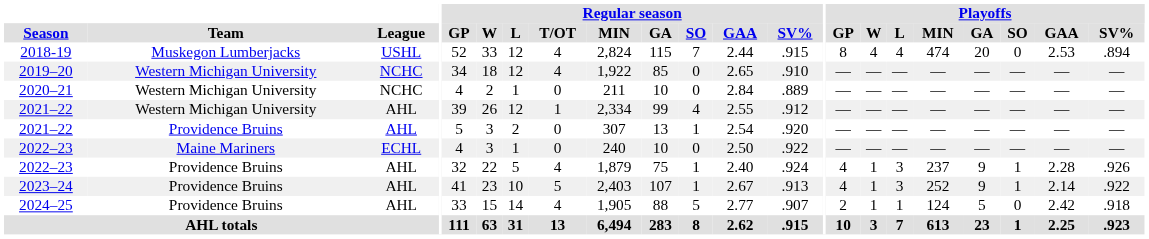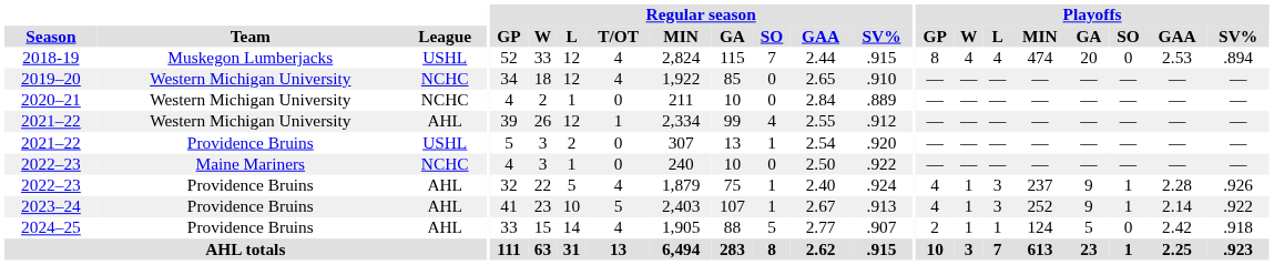 <table border="0" cellpadding="1" cellspacing="0" style="text-align:center; width:75%;">
 <tr bgcolor="#e0e0e0">
 <th colspan="3" bgcolor="#ffffff"></th>
 <th rowspan="102" bgcolor="#ffffff"></th>
 <th colspan="9" bgcolor="#e0e0e0"><a href='#'>Regular season</a></th>
 <th rowspan="102" bgcolor="#ffffff"></th>
 <th colspan="8" bgcolor="#e0e0e0"><a href='#'>Playoffs</a></th>
 </tr>
 <tr bgcolor="#e0e0e0">
 <th><a href='#'>Season</a></th>
 <th>Team</th>
 <th>League</th>
 <th>GP</th>
 <th>W</th>
 <th>L</th>
 <th>T/OT</th>
 <th>MIN</th>
 <th>GA</th>
 <th><a href='#'>SO</a></th>
 <th><a href='#'>GAA</a></th>
 <th><a href='#'>SV%</a></th>
 <th>GP</th>
 <th>W</th>
 <th>L</th>
 <th>MIN</th>
 <th>GA</th>
 <th>SO</th>
 <th>GAA</th>
 <th>SV%</th>
 </tr>
 <tr>
 <td><a href='#'>2018-19</a></td>
 <td><a href='#'>Muskegon Lumberjacks</a></td>
 <td><a href='#'>USHL</a></td>
 <td>52</td>
 <td>33</td>
 <td>12</td>
 <td>4</td>
 <td>2,824</td>
 <td>115</td>
 <td>7</td>
 <td>2.44</td>
 <td>.915</td>
 <td>8</td>
 <td>4</td>
 <td>4</td>
 <td>474</td>
 <td>20</td>
 <td>0</td>
 <td>2.53</td>
 <td>.894</td>
 </tr>
 <tr bgcolor="#f0f0f0">
 <td><a href='#'>2019–20</a></td>
 <td><a href='#'>Western Michigan University</a></td>
 <td><a href='#'>NCHC</a></td>
 <td>34</td>
 <td>18</td>
 <td>12</td>
 <td>4</td>
 <td>1,922</td>
 <td>85</td>
 <td>0</td>
 <td>2.65</td>
 <td>.910</td>
 <td>—</td>
 <td>—</td>
 <td>—</td>
 <td>—</td>
 <td>—</td>
 <td>—</td>
 <td>—</td>
 <td>—</td>
 </tr>
 <tr>
 <td><a href='#'>2020–21</a></td>
 <td>Western Michigan University</td>
 <td>NCHC</td>
 <td>4</td>
 <td>2</td>
 <td>1</td>
 <td>0</td>
 <td>211</td>
 <td>10</td>
 <td>0</td>
 <td>2.84</td>
 <td>.889</td>
 <td>—</td>
 <td>—</td>
 <td>—</td>
 <td>—</td>
 <td>—</td>
 <td>—</td>
 <td>—</td>
 <td>—</td>
 </tr>
 <tr bgcolor="#f0f0f0">
 <td><a href='#'>2021–22</a></td>
 <td>Western Michigan University</td>
 <td>AHL</td>
 <td>39</td>
 <td>26</td>
 <td>12</td>
 <td>1</td>
 <td>2,334</td>
 <td>99</td>
 <td>4</td>
 <td>2.55</td>
 <td>.912</td>
 <td>—</td>
 <td>—</td>
 <td>—</td>
 <td>—</td>
 <td>—</td>
 <td>—</td>
 <td>—</td>
 <td>—</td>
 </tr>
 <tr>
 <td><a href='#'>2021–22</a></td>
 <td><a href='#'>Providence Bruins</a></td>
-<td><a href='#'>AHL</a></td>
+<td><a href='#'>USHL</a></td>
 <td>5</td>
 <td>3</td>
 <td>2</td>
 <td>0</td>
 <td>307</td>
 <td>13</td>
 <td>1</td>
 <td>2.54</td>
 <td>.920</td>
 <td>—</td>
 <td>—</td>
 <td>—</td>
 <td>—</td>
 <td>—</td>
 <td>—</td>
 <td>—</td>
 <td>—</td>
 </tr>
 <tr bgcolor="#f0f0f0">
 <td><a href='#'>2022–23</a></td>
 <td><a href='#'>Maine Mariners</a></td>
-<td><a href='#'>ECHL</a></td>
+<td><a href='#'>NCHC</a></td>
 <td>4</td>
 <td>3</td>
 <td>1</td>
 <td>0</td>
 <td>240</td>
 <td>10</td>
 <td>0</td>
 <td>2.50</td>
 <td>.922</td>
 <td>—</td>
 <td>—</td>
 <td>—</td>
 <td>—</td>
 <td>—</td>
 <td>—</td>
 <td>—</td>
 <td>—</td>
 </tr>
 <tr>
 <td><a href='#'>2022–23</a></td>
 <td>Providence Bruins</td>
 <td>AHL</td>
 <td>32</td>
 <td>22</td>
 <td>5</td>
 <td>4</td>
 <td>1,879</td>
 <td>75</td>
 <td>1</td>
 <td>2.40</td>
 <td>.924</td>
 <td>4</td>
 <td>1</td>
 <td>3</td>
 <td>237</td>
 <td>9</td>
 <td>1</td>
 <td>2.28</td>
 <td>.926</td>
 </tr>
 <tr bgcolor="#f0f0f0">
 <td><a href='#'>2023–24</a></td>
 <td>Providence Bruins</td>
 <td>AHL</td>
 <td>41</td>
 <td>23</td>
 <td>10</td>
 <td>5</td>
 <td>2,403</td>
 <td>107</td>
 <td>1</td>
 <td>2.67</td>
 <td>.913</td>
 <td>4</td>
 <td>1</td>
 <td>3</td>
 <td>252</td>
 <td>9</td>
 <td>1</td>
 <td>2.14</td>
 <td>.922</td>
 </tr>
 <tr>
 <td><a href='#'>2024–25</a></td>
 <td>Providence Bruins</td>
 <td>AHL</td>
 <td>33</td>
 <td>15</td>
 <td>14</td>
 <td>4</td>
 <td>1,905</td>
 <td>88</td>
 <td>5</td>
 <td>2.77</td>
 <td>.907</td>
 <td>2</td>
 <td>1</td>
 <td>1</td>
 <td>124</td>
 <td>5</td>
 <td>0</td>
 <td>2.42</td>
 <td>.918</td>
 </tr>
 <tr bgcolor="#e0e0e0">
 <th colspan="3">AHL totals</th>
 <th>111</th>
 <th>63</th>
 <th>31</th>
 <th>13</th>
 <th>6,494</th>
 <th>283</th>
 <th>8</th>
 <th>2.62</th>
 <th>.915</th>
 <th>10</th>
 <th>3</th>
 <th>7</th>
 <th>613</th>
 <th>23</th>
 <th>1</th>
 <th>2.25</th>
 <th>.923</th>
 </tr>
 </table>
